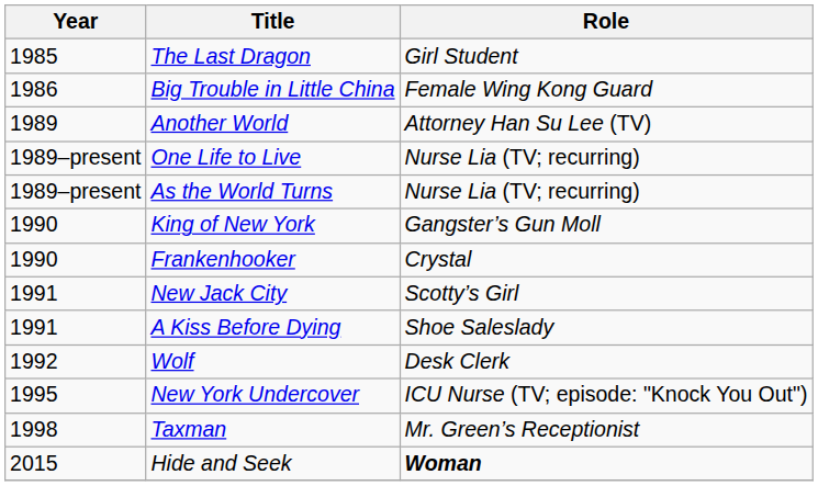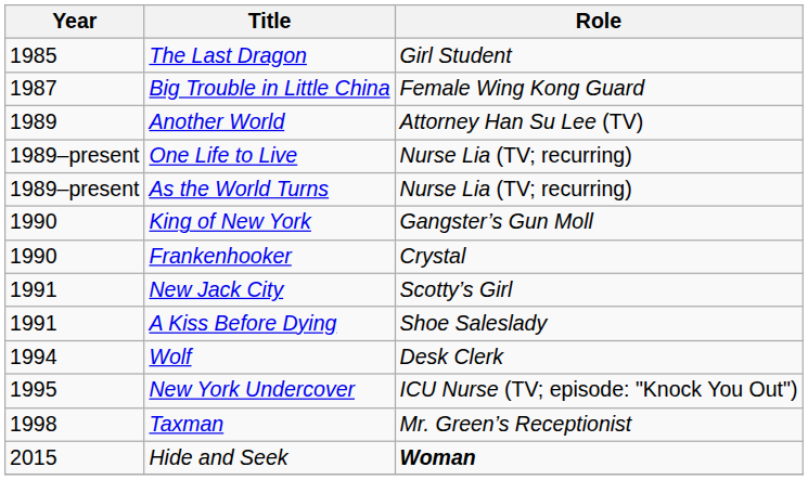 <table class="wikitable">
 <tr>
 <th>Year</th>
 <th>Title</th>
 <th>Role</th>
 </tr>
 <tr>
 <td>1985</td>
 <td><em><a href='#'>The Last Dragon</a> </em></td>
 <td><em>Girl Student</em></td>
 </tr>
 <tr>
-<td>1986</td>
+<td>1987</td>
 <td><em><a href='#'>Big Trouble in Little China</a></em></td>
 <td><em>Female Wing Kong Guard</em></td>
 </tr>
 <tr>
 <td>1989</td>
 <td><em><a href='#'>Another World</a></em></td>
 <td><em>Attorney Han Su Lee</em> (TV)</td>
 </tr>
 <tr>
 <td>1989–present</td>
 <td><em><a href='#'>One Life to Live</a></em></td>
 <td><em>Nurse Lia</em> (TV; recurring)</td>
 </tr>
 <tr>
 <td>1989–present</td>
 <td><em><a href='#'>As the World Turns</a></em></td>
 <td><em>Nurse Lia</em> (TV; recurring)</td>
 </tr>
 <tr>
 <td>1990</td>
 <td><em><a href='#'>King of New York</a></em></td>
 <td><em>Gangster’s Gun Moll</em></td>
 </tr>
 <tr>
 <td>1990</td>
 <td><em><a href='#'>Frankenhooker</a></em></td>
 <td><em>Crystal</em></td>
 </tr>
 <tr>
 <td>1991</td>
 <td><em><a href='#'>New Jack City</a></em></td>
 <td><em>Scotty’s Girl</em></td>
 </tr>
 <tr>
 <td>1991</td>
 <td><em><a href='#'>A Kiss Before Dying</a></em></td>
 <td><em>Shoe Saleslady</em></td>
 </tr>
 <tr>
-<td>1992</td>
+<td>1994</td>
 <td><em><a href='#'>Wolf</a></em></td>
 <td><em>Desk Clerk</em></td>
 </tr>
 <tr>
 <td>1995</td>
 <td><em><a href='#'>New York Undercover</a></em></td>
 <td><em>ICU Nurse</em> (TV; episode: "Knock You Out")</td>
 </tr>
 <tr>
 <td>1998</td>
 <td><em><a href='#'>Taxman</a></em></td>
 <td><em>Mr. Green’s Receptionist</em></td>
 </tr>
 <tr>
 <td>2015</td>
 <td><em>Hide and Seek</em></td>
 <td><strong><em>Woman</em></strong></td>
 </tr>
 <tr>
 </tr>
 </table>
